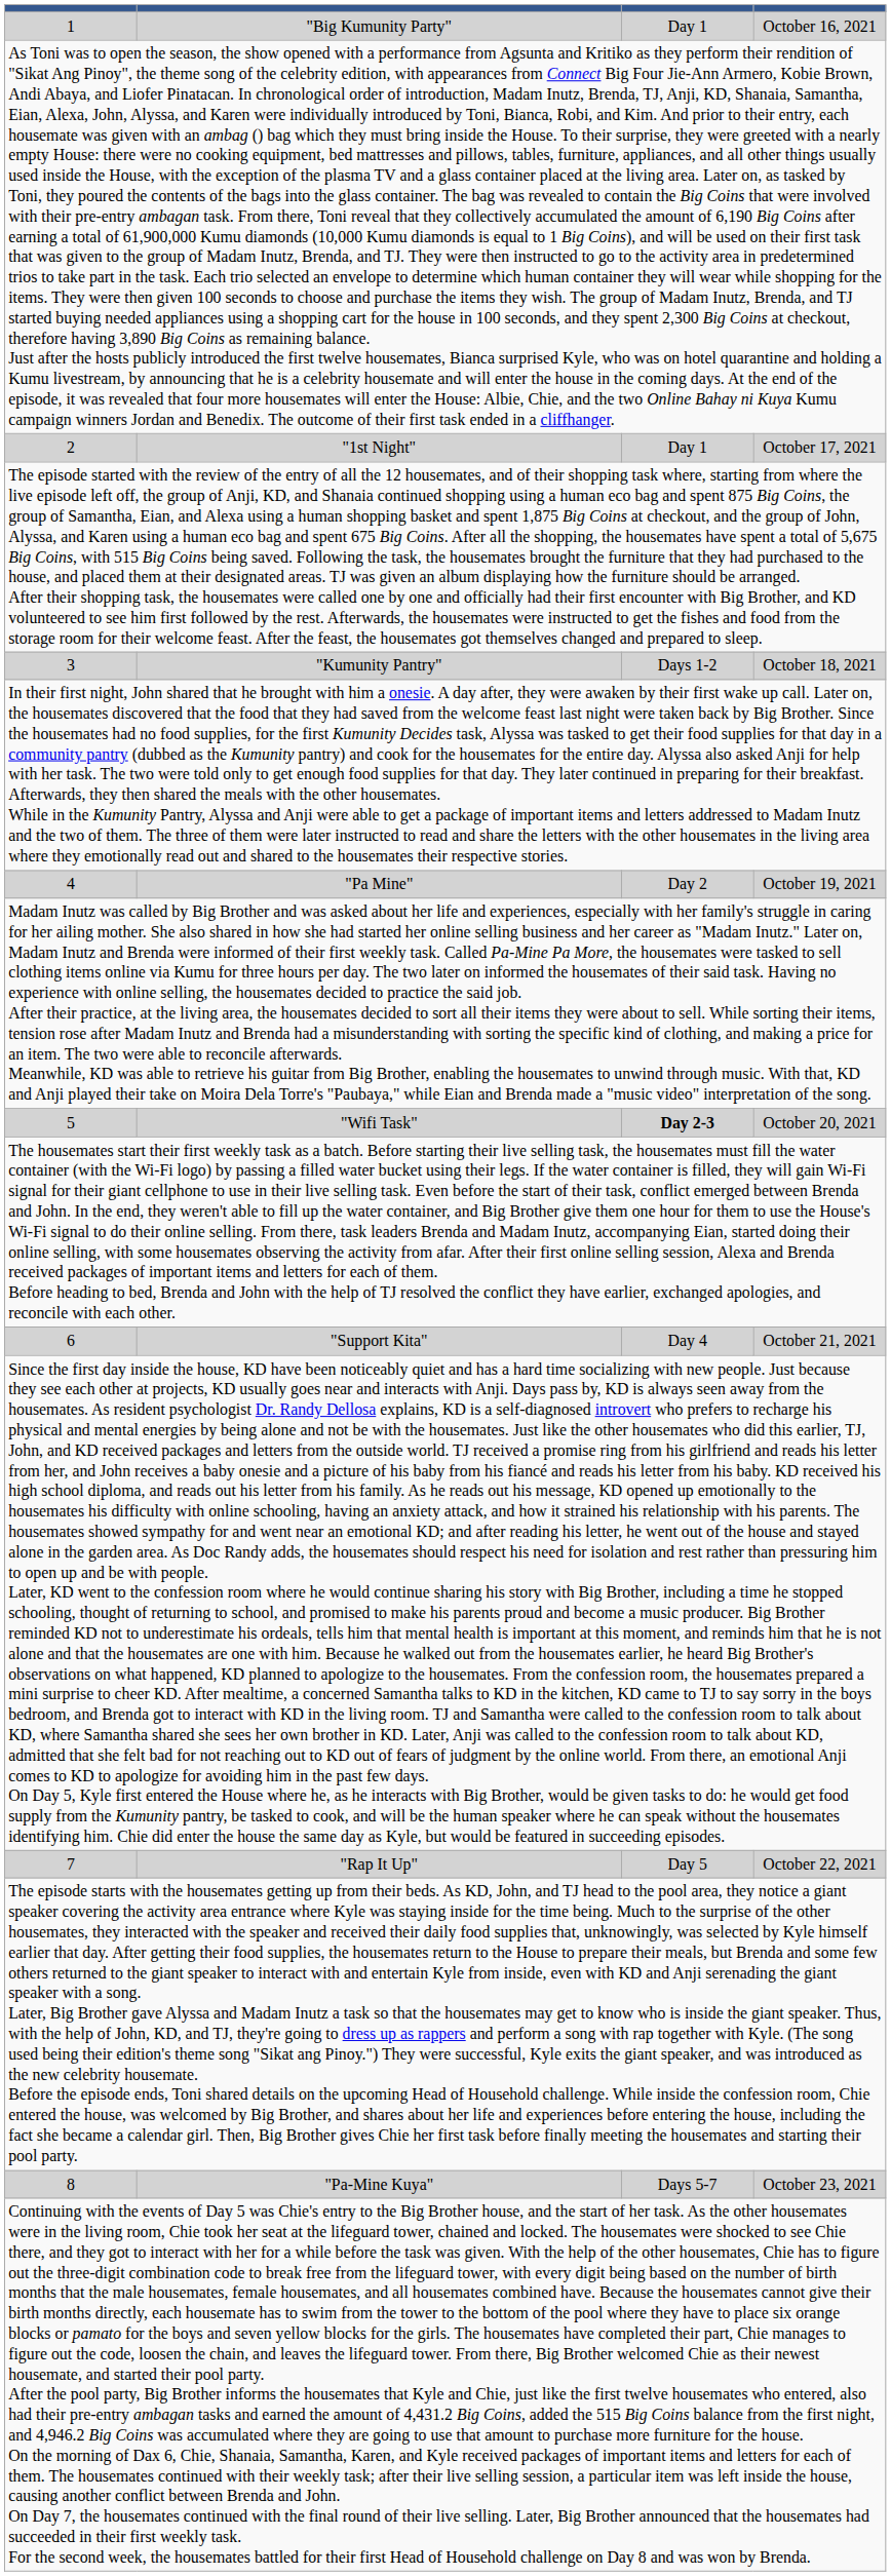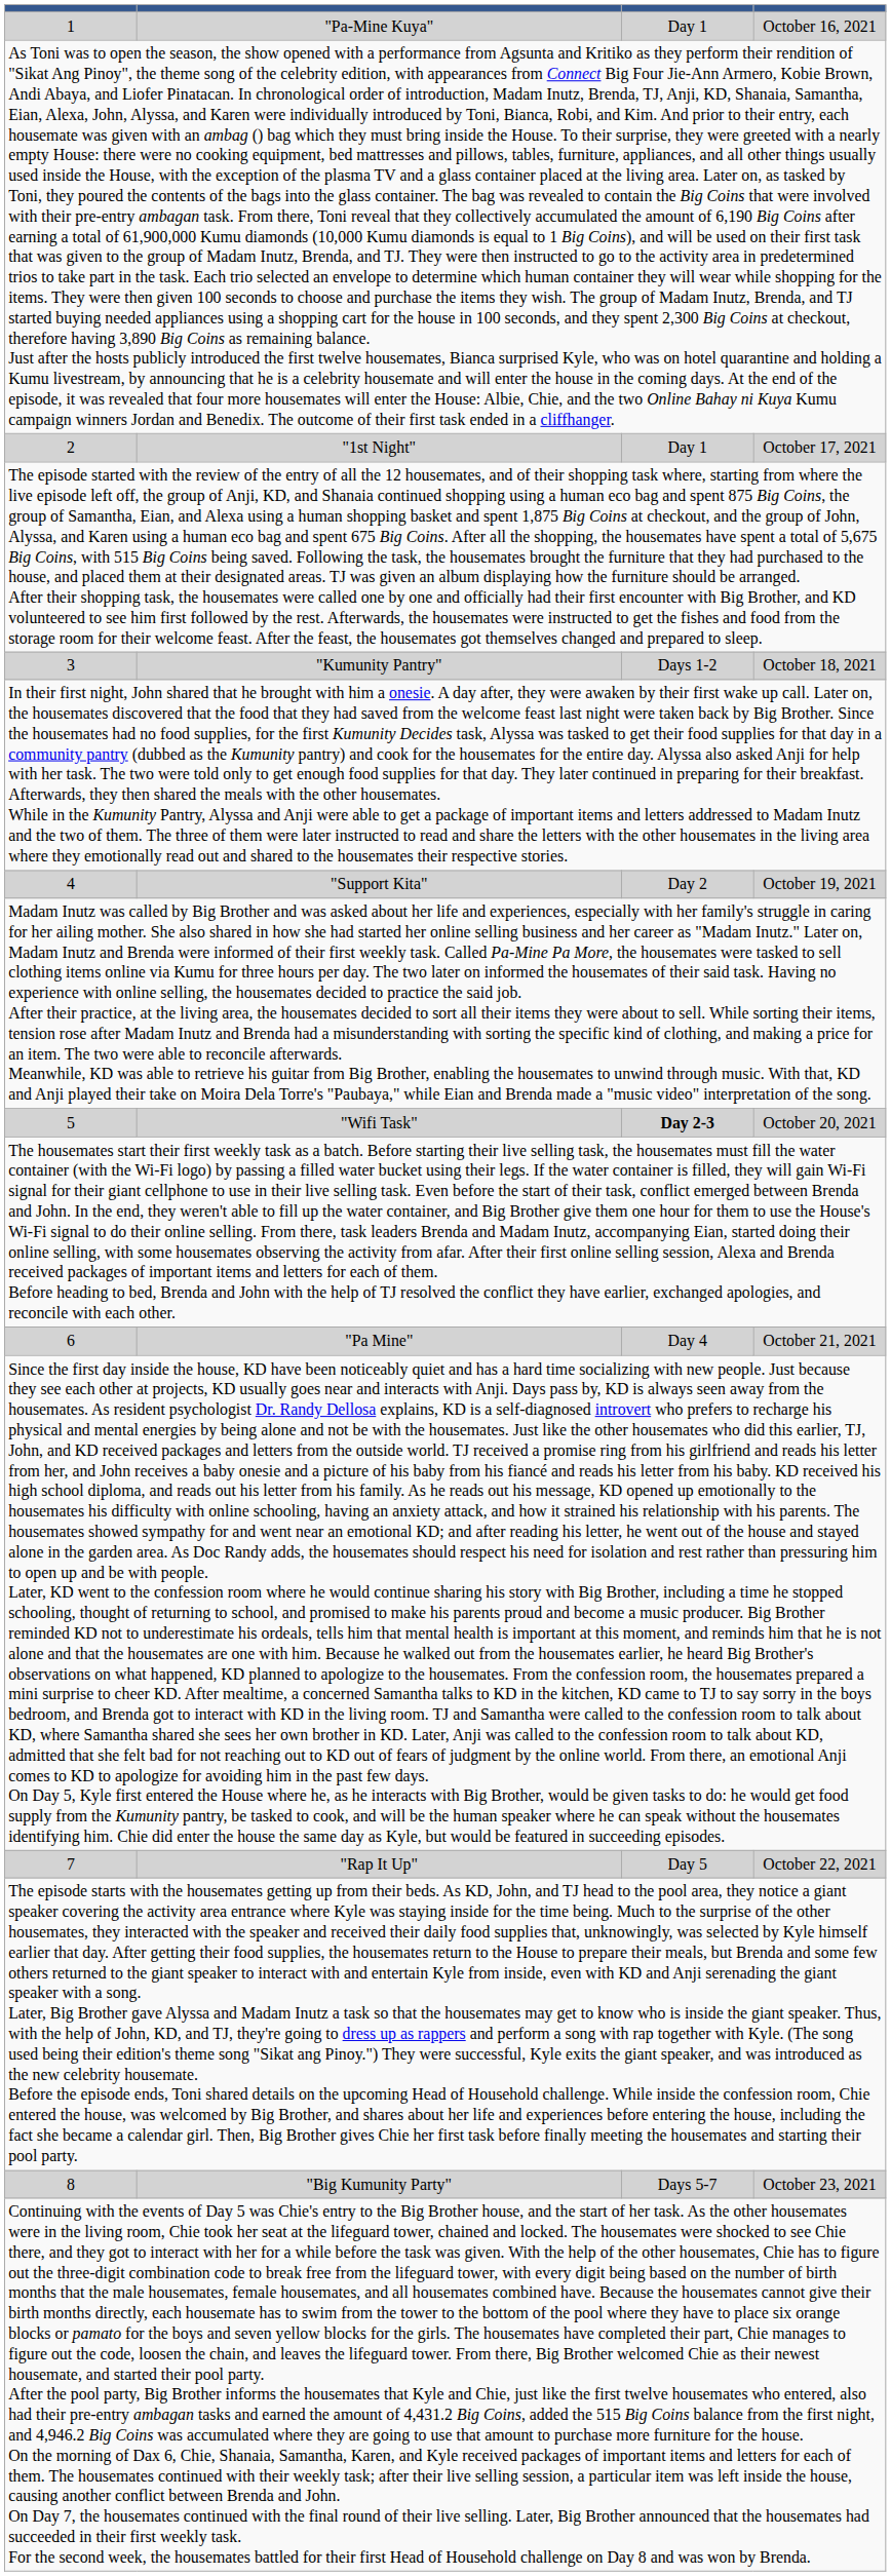 <table class="wikitable sortable" style="font-size:100%; line-height:20px; text-align:center">
 <tr>
 <th width="15%" style="background:#34588F"></th>
 <th width="55%" style="background:#34588F"></th>
 <th width="15%" style="background:#34588F"></th>
 <th width="15%" style="background:#34588F"></th>
 </tr>
 <tr style="background:lightgrey;">
 <td>1</td>
-<td>"Big Kumunity Party"</td>
+<td>"Pa-Mine Kuya"</td>
 <td>Day 1</td>
 <td>October 16, 2021</td>
 </tr>
 <tr>
 <td colspan="4" align="left">As Toni was to open the season, the show opened with a performance from Agsunta and Kritiko as they perform their rendition of "Sikat Ang Pinoy", the theme song of the celebrity edition, with appearances from <em><a href='#'>Connect</a></em> Big Four Jie-Ann Armero, Kobie Brown, Andi Abaya, and Liofer Pinatacan. In chronological order of introduction, Madam Inutz, Brenda, TJ, Anji, KD, Shanaia, Samantha, Eian, Alexa, John, Alyssa, and Karen were individually introduced by Toni, Bianca, Robi, and Kim. And prior to their entry, each housemate was given with an <em>ambag</em> () bag which they must bring inside the House. To their surprise, they were greeted with a nearly empty House: there were no cooking equipment, bed mattresses and pillows, tables, furniture, appliances, and all other things usually used inside the House, with the exception of the plasma TV and a glass container placed at the living area. Later on, as tasked by Toni, they poured the contents of the bags into the glass container. The bag was revealed to contain the <em>Big Coins</em> that were involved with their pre-entry <em>ambagan</em> task. From there, Toni reveal that they collectively accumulated the amount of 6,190 <em>Big Coins</em> after earning a total of 61,900,000 Kumu diamonds (10,000 Kumu diamonds is equal to 1 <em>Big Coins</em>), and will be used on their first task that was given to the group of Madam Inutz, Brenda, and TJ. They were then instructed to go to the activity area in predetermined trios to take part in the task. Each trio selected an envelope to determine which human container they will wear while shopping for the items. They were then given 100 seconds to choose and purchase the items they wish. The group of Madam Inutz, Brenda, and TJ started buying needed appliances using a shopping cart for the house in 100 seconds, and they spent 2,300 <em>Big Coins</em> at checkout, therefore having 3,890 <em>Big Coins</em> as remaining balance.<br>Just after the hosts publicly introduced the first twelve housemates, Bianca surprised Kyle, who was on hotel quarantine and holding a Kumu livestream, by announcing that he is a celebrity housemate and will enter the house in the coming days. At the end of the episode, it was revealed that four more housemates will enter the House: Albie, Chie, and the two <em>Online Bahay ni Kuya</em> Kumu campaign winners Jordan and Benedix. The outcome of their first task ended in a <a href='#'>cliffhanger</a>.</td>
 </tr>
 <tr style="background:lightgrey;">
 <td>2</td>
 <td>"1st Night"</td>
 <td>Day 1</td>
 <td>October 17, 2021</td>
 </tr>
 <tr>
 <td colspan="4" align="left">The episode started with the review of the entry of all the 12 housemates, and of their shopping task where, starting from where the live episode left off, the group of Anji, KD, and Shanaia continued shopping using a human eco bag and spent 875 <em>Big Coins</em>, the group of Samantha, Eian, and Alexa using a human shopping basket and spent 1,875 <em>Big Coins</em> at checkout, and the group of John, Alyssa, and Karen using a human eco bag and spent 675 <em>Big Coins</em>. After all the shopping, the housemates have spent a total of 5,675 <em>Big Coins</em>, with 515 <em>Big Coins</em> being saved. Following the task, the housemates brought the furniture that they had purchased to the house, and placed them at their designated areas. TJ was given an album displaying how the furniture should be arranged.<br>After their shopping task, the housemates were called one by one and officially had their first encounter with Big Brother, and KD volunteered to see him first followed by the rest. Afterwards, the housemates were instructed to get the fishes and food from the storage room for their welcome feast. After the feast, the housemates got themselves changed and prepared to sleep.</td>
 </tr>
 <tr style="background:lightgrey;">
 <td>3</td>
 <td>"Kumunity Pantry"</td>
 <td>Days 1-2</td>
 <td>October 18, 2021</td>
 </tr>
 <tr>
 <td colspan="4" align="left">In their first night, John shared that he brought with him a <a href='#'>onesie</a>. A day after, they were awaken by their first wake up call. Later on, the housemates discovered that the food that they had saved from the welcome feast last night were taken back by Big Brother. Since the housemates had no food supplies, for the first <em>Kumunity Decides</em> task, Alyssa was tasked to get their food supplies for that day in a <a href='#'>community pantry</a> (dubbed as the <em>Kumunity</em> pantry) and cook for the housemates for the entire day. Alyssa also asked Anji for help with her task. The two were told only to get enough food supplies for that day. They later continued in preparing for their breakfast. Afterwards, they then shared the meals with the other housemates.<br>While in the <em>Kumunity</em> Pantry, Alyssa and Anji were able to get a package of important items and letters addressed to Madam Inutz and the two of them. The three of them were later instructed to read and share the letters with the other housemates in the living area where they emotionally read out and shared to the housemates their respective stories.</td>
 </tr>
 <tr style="background:lightgrey;">
 <td>4</td>
-<td>"Pa Mine"</td>
+<td>"Support Kita"</td>
 <td>Day 2</td>
 <td>October 19, 2021</td>
 </tr>
 <tr>
 <td colspan="4" align="left">Madam Inutz was called by Big Brother and was asked about her life and experiences, especially with her family's struggle in caring for her ailing mother. She also shared in how she had started her online selling business and her career as "Madam Inutz." Later on, Madam Inutz and Brenda were informed of their first weekly task. Called <em>Pa-Mine Pa More</em>, the housemates were tasked to sell clothing items online via Kumu for three hours per day. The two later on informed the housemates of their said task. Having no experience with online selling, the housemates decided to practice the said job.<br>After their practice, at the living area, the housemates decided to sort all their items they were about to sell. While sorting their items, tension rose after Madam Inutz and Brenda had a misunderstanding with sorting the specific kind of clothing, and making a price for an item. The two were able to reconcile afterwards.<br>Meanwhile, KD was able to retrieve his guitar from Big Brother, enabling the housemates to unwind through music. With that, KD and Anji played their take on Moira Dela Torre's "Paubaya," while Eian and Brenda made a "music video" interpretation of the song.</td>
 </tr>
 <tr style="background:lightgrey;">
 <td>5</td>
 <td>"Wifi Task"</td>
 <td><strong>Day 2-3</strong></td>
 <td>October 20, 2021</td>
 </tr>
 <tr>
 <td colspan="4" align="left">The housemates start their first weekly task as a batch. Before starting their live selling task, the housemates must fill the water container (with the Wi-Fi logo) by passing a filled water bucket using their legs. If the water container is filled, they will gain Wi-Fi signal for their giant cellphone to use in their live selling task. Even before the start of their task, conflict emerged between Brenda and John. In the end, they weren't able to fill up the water container, and Big Brother give them one hour for them to use the House's Wi-Fi signal to do their online selling. From there, task leaders Brenda and Madam Inutz, accompanying Eian, started doing their online selling, with some housemates observing the activity from afar. After their first online selling session, Alexa and Brenda received packages of important items and letters for each of them.<br>Before heading to bed, Brenda and John with the help of TJ resolved the conflict they have earlier, exchanged apologies, and reconcile with each other.</td>
 </tr>
 <tr style="background:lightgrey;">
 <td>6</td>
-<td>"Support Kita"</td>
+<td>"Pa Mine"</td>
 <td>Day 4</td>
 <td>October 21, 2021</td>
 </tr>
 <tr>
 <td colspan="4" align="left">Since the first day inside the house, KD have been noticeably quiet and has a hard time socializing with new people. Just because they see each other at projects, KD usually goes near and interacts with Anji. Days pass by, KD is always seen away from the housemates. As resident psychologist <a href='#'>Dr. Randy Dellosa</a> explains, KD is a self-diagnosed <a href='#'>introvert</a> who prefers to recharge his physical and mental energies by being alone and not be with the housemates. Just like the other housemates who did this earlier, TJ, John, and KD received packages and letters from the outside world. TJ received a promise ring from his girlfriend and reads his letter from her, and John receives a baby onesie and a picture of his baby from his fiancé and reads his letter from his baby. KD received his high school diploma, and reads out his letter from his family. As he reads out his message, KD opened up emotionally to the housemates his difficulty with online schooling, having an anxiety attack, and how it strained his relationship with his parents. The housemates showed sympathy for and went near an emotional KD; and after reading his letter, he went out of the house and stayed alone in the garden area. As Doc Randy adds, the housemates should respect his need for isolation and rest rather than pressuring him to open up and be with people.<br>Later, KD went to the confession room where he would continue sharing his story with Big Brother, including a time he stopped schooling, thought of returning to school, and promised to make his parents proud and become a music producer. Big Brother reminded KD not to underestimate his ordeals, tells him that mental health is important at this moment, and reminds him that he is not alone and that the housemates are one with him. Because he walked out from the housemates earlier, he heard Big Brother's observations on what happened, KD planned to apologize to the housemates. From the confession room, the housemates prepared a mini surprise to cheer KD. After mealtime, a concerned Samantha talks to KD in the kitchen, KD came to TJ to say sorry in the boys bedroom, and Brenda got to interact with KD in the living room. TJ and Samantha were called to the confession room to talk about KD, where Samantha shared she sees her own brother in KD. Later, Anji was called to the confession room to talk about KD, admitted that she felt bad for not reaching out to KD out of fears of judgment by the online world. From there, an emotional Anji comes to KD to apologize for avoiding him in the past few days.<br>On Day 5, Kyle first entered the House where he, as he interacts with Big Brother, would be given tasks to do: he would get food supply from the <em>Kumunity</em> pantry, be tasked to cook, and will be the human speaker where he can speak without the housemates identifying him. Chie did enter the house the same day as Kyle, but would be featured in succeeding episodes.</td>
 </tr>
 <tr style="background:lightgrey;">
 <td>7</td>
 <td>"Rap It Up"</td>
 <td>Day 5</td>
 <td>October 22, 2021</td>
 </tr>
 <tr>
 <td colspan="4" align="left">The episode starts with the housemates getting up from their beds. As KD, John, and TJ head to the pool area, they notice a giant speaker covering the activity area entrance where Kyle was staying inside for the time being. Much to the surprise of the other housemates, they interacted with the speaker and received their daily food supplies that, unknowingly, was selected by Kyle himself earlier that day. After getting their food supplies, the housemates return to the House to prepare their meals, but Brenda and some few others returned to the giant speaker to interact with and entertain Kyle from inside, even with KD and Anji serenading the giant speaker with a song.<br>Later, Big Brother gave Alyssa and Madam Inutz a task so that the housemates may get to know who is inside the giant speaker. Thus, with the help of John, KD, and TJ, they're going to <a href='#'>dress up as rappers</a> and perform a song with rap together with Kyle. (The song used being their edition's theme song "Sikat ang Pinoy.") They were successful, Kyle exits the giant speaker, and was introduced as the new celebrity housemate.<br>Before the episode ends, Toni shared details on the upcoming Head of Household challenge. While inside the confession room, Chie entered the house, was welcomed by Big Brother, and shares about her life and experiences before entering the house, including the fact she became a calendar girl. Then, Big Brother gives Chie her first task before finally meeting the housemates and starting their pool party.</td>
 </tr>
 <tr style="background:lightgrey;">
 <td>8</td>
-<td>"Pa-Mine Kuya"</td>
+<td>"Big Kumunity Party"</td>
 <td>Days 5-7</td>
 <td>October 23, 2021</td>
 </tr>
 <tr>
 <td colspan="4" align="left">Continuing with the events of Day 5 was Chie's entry to the Big Brother house, and the start of her task. As the other housemates were in the living room, Chie took her seat at the lifeguard tower, chained and locked. The housemates were shocked to see Chie there, and they got to interact with her for a while before the task was given. With the help of the other housemates, Chie has to figure out the three-digit combination code to break free from the lifeguard tower, with every digit being based on the number of birth months that the male housemates, female housemates, and all housemates combined have. Because the housemates cannot give their birth months directly, each housemate has to swim from the tower to the bottom of the pool where they have to place six orange blocks or <em>pamato</em> for the boys and seven yellow blocks for the girls. The housemates have completed their part, Chie manages to figure out the code, loosen the chain, and leaves the lifeguard tower. From there, Big Brother welcomed Chie as their newest housemate, and started their pool party.<br>After the pool party, Big Brother informs the housemates that Kyle and Chie, just like the first twelve housemates who entered, also had their pre-entry <em>ambagan</em> tasks and earned the amount of 4,431.2 <em>Big Coins</em>, added the 515 <em>Big Coins</em> balance from the first night, and 4,946.2 <em>Big Coins</em> was accumulated where they are going to use that amount to purchase more furniture for the house.<br>On the morning of Dax 6, Chie, Shanaia, Samantha, Karen, and Kyle received packages of important items and letters for each of them. The housemates continued with their weekly task; after their live selling session, a particular item was left inside the house, causing another conflict between Brenda and John.<br>On Day 7, the housemates continued with the final round of their live selling. Later, Big Brother announced that the housemates had succeeded in their first weekly task.<br>For the second week, the housemates battled for their first Head of Household challenge on Day 8 and was won by Brenda.</td>
 </tr>
 </table>
